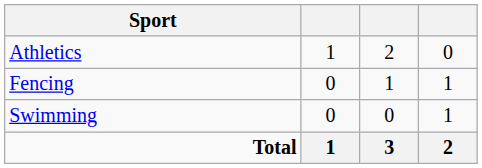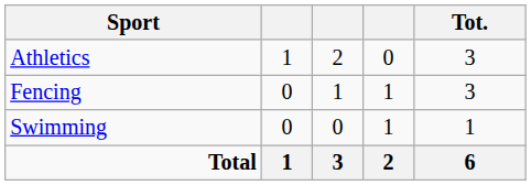 <table class="wikitable" width=30% style="font-size:100%; text-align:center;">
 <tr>
 <th>Sport</th>
 <th></th>
 <th></th>
 <th></th>
+<th>Tot.</th>
 </tr>
 <tr>
 <td align=left> <a href='#'>Athletics</a></td>
 <td>1</td>
 <td>2</td>
 <td>0</td>
+<td>3</td>
 </tr>
 <tr>
 <td align=left> <a href='#'>Fencing</a></td>
 <td>0</td>
 <td>1</td>
 <td>1</td>
+<td>3</td>
 </tr>
 <tr>
 <td align=left> <a href='#'>Swimming</a></td>
 <td>0</td>
 <td>0</td>
+<td>1</td>
 <td>1</td>
 </tr>
 <tr>
 <td align=right><strong>Total</strong></td>
 <th>1</th>
 <th>3</th>
 <th>2</th>
+<th>6</th>
 </tr>
 </table>
